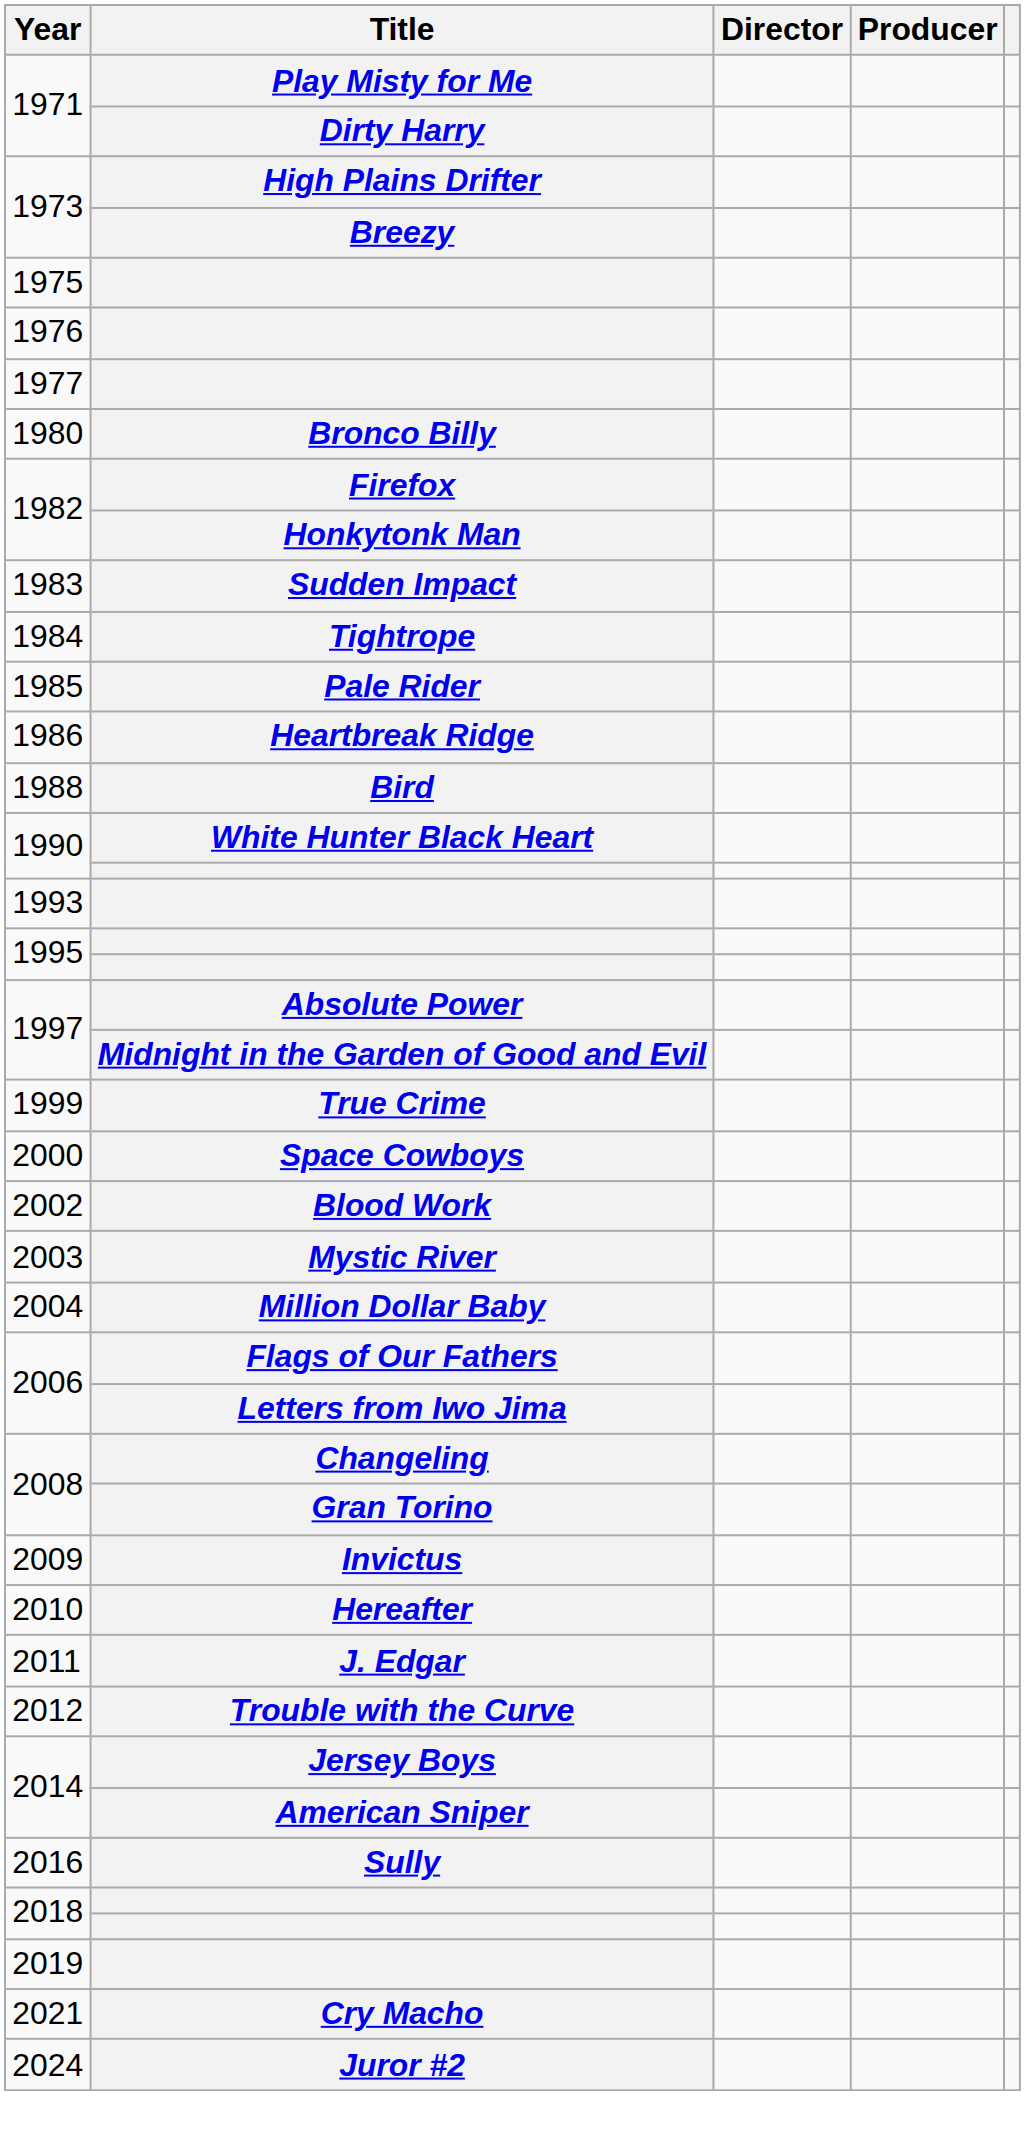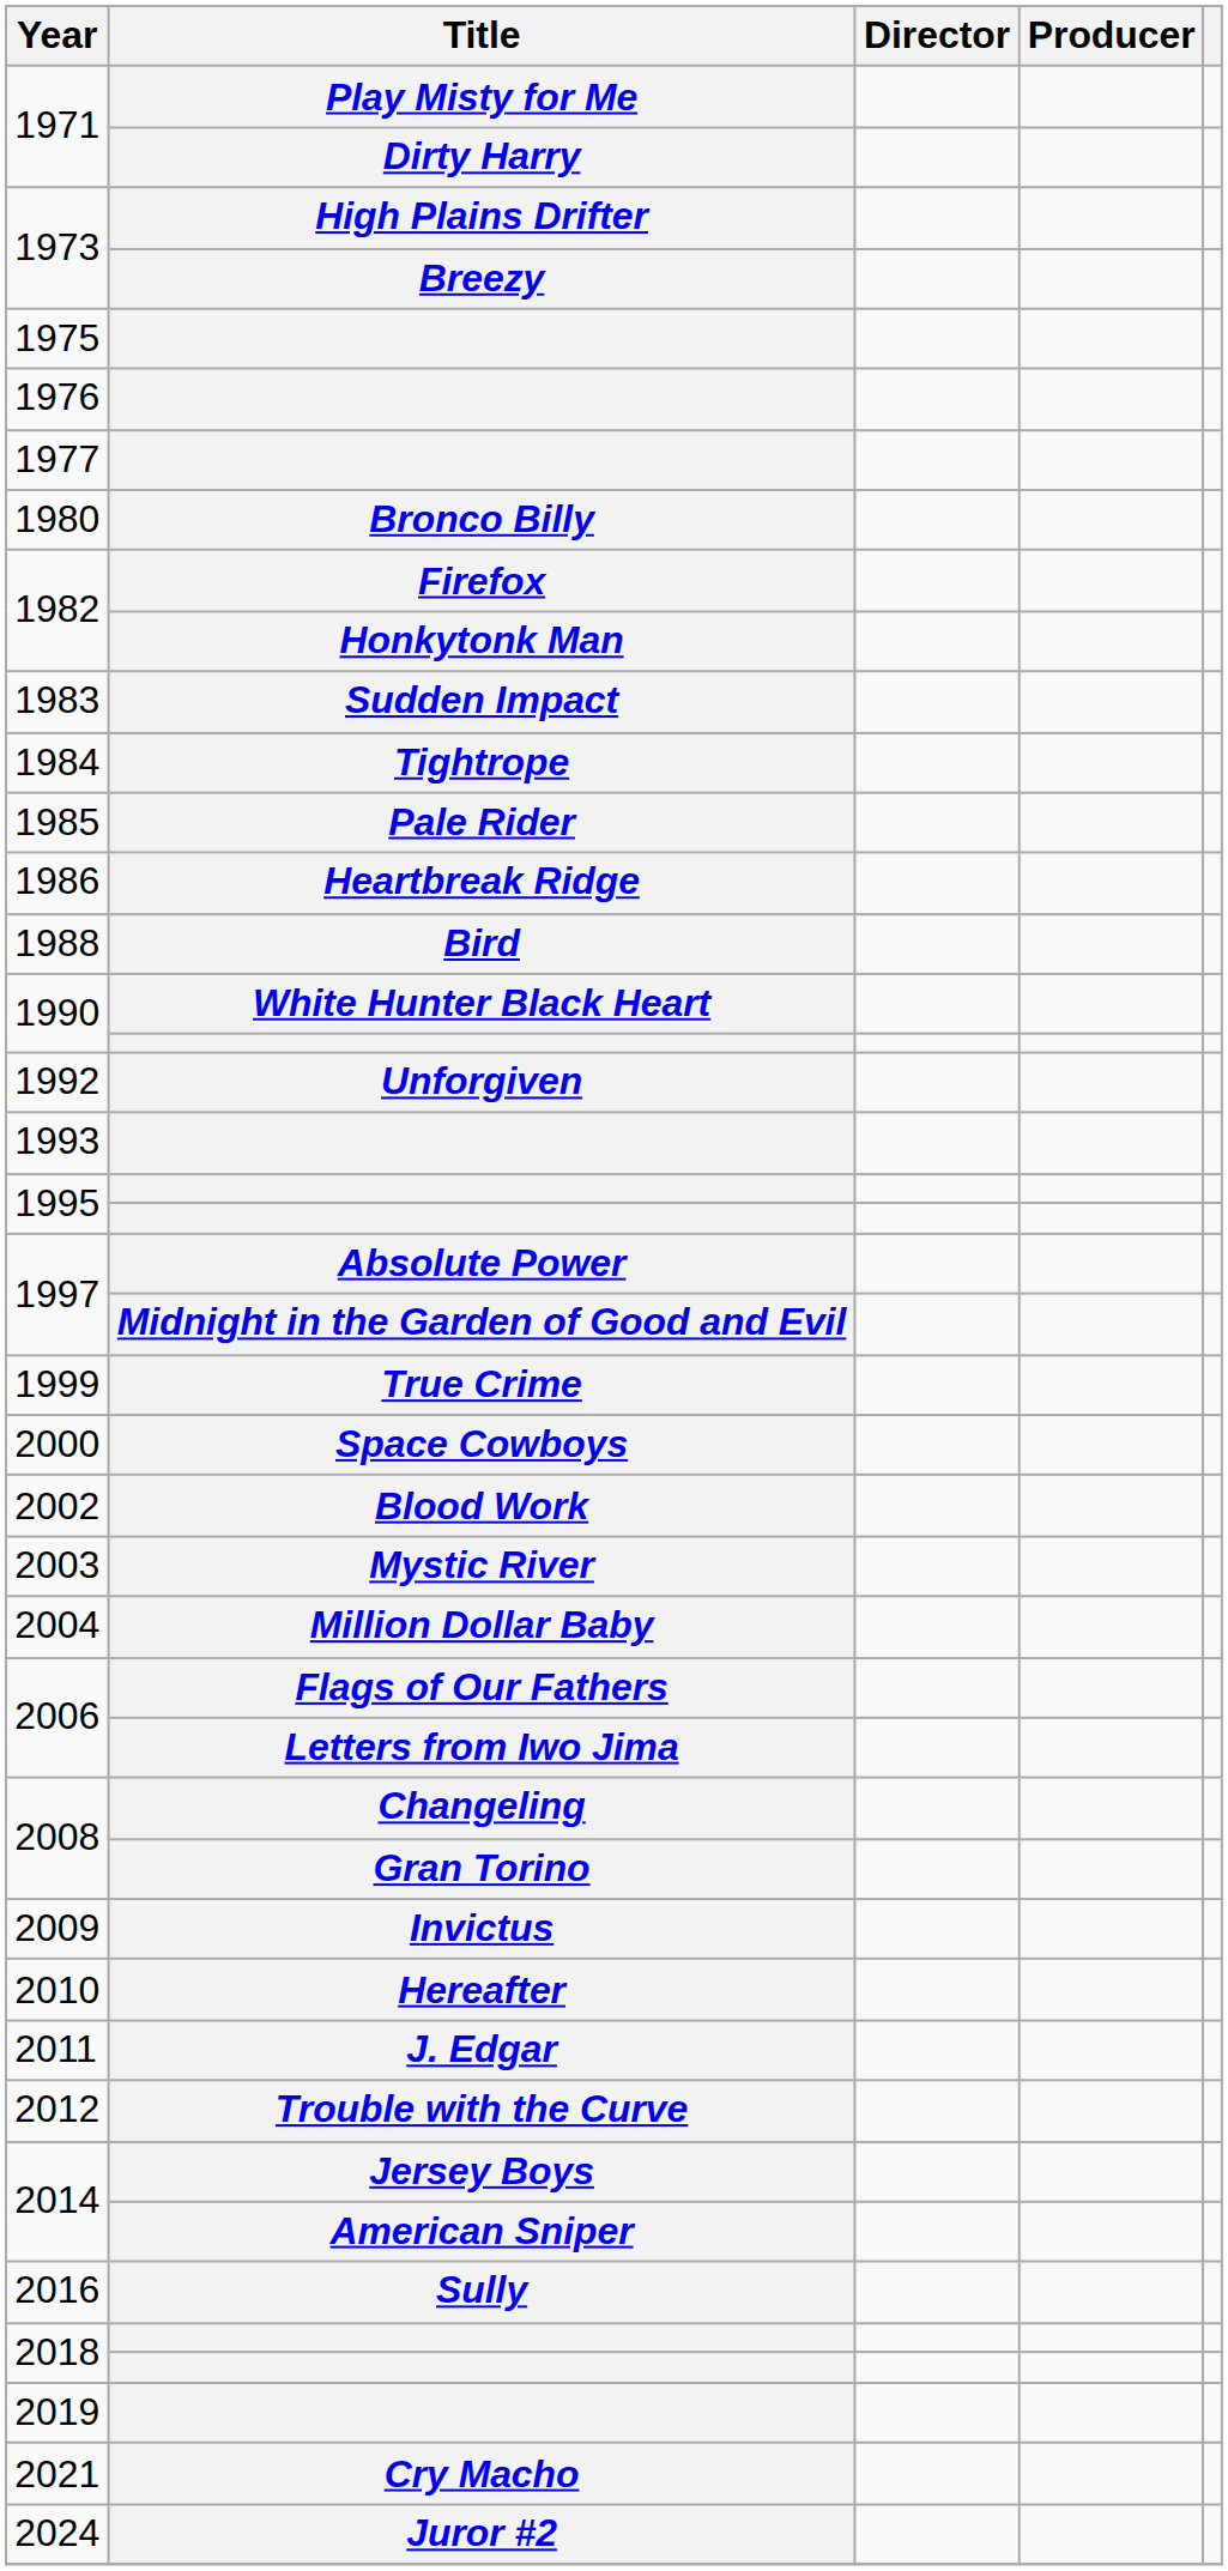 <table class="wikitable sortable plainrowheaders">
 <tr>
 <th>Year</th>
 <th>Title</th>
 <th>Director</th>
 <th>Producer</th>
 <th></th>
 </tr>
 <tr>
 <td rowspan="2">1971</td>
 <th scope=row><em><a href='#'>Play Misty for Me</a></em></th>
 <td></td>
 <td></td>
 <td style="text-align:center;"></td>
 </tr>
 <tr>
 <th scope=row><em><a href='#'>Dirty Harry</a></em></th>
 <td></td>
 <td></td>
 <td style="text-align:center;"></td>
 </tr>
 <tr>
 <td rowspan="2">1973</td>
 <th scope=row><em><a href='#'>High Plains Drifter</a></em></th>
 <td></td>
 <td></td>
 <td style="text-align:center;"></td>
 </tr>
 <tr>
 <th scope=row><em><a href='#'>Breezy</a></em></th>
 <td></td>
 <td></td>
 <td style="text-align:center;"></td>
 </tr>
 <tr>
 <td>1975</td>
 <th scope=row><em></em></th>
 <td></td>
 <td></td>
 <td style="text-align:center;"></td>
 </tr>
 <tr>
 <td>1976</td>
 <th scope=row><em></em></th>
 <td></td>
 <td></td>
 <td style="text-align:center;"></td>
 </tr>
 <tr>
 <td>1977</td>
 <th scope=row><em></em></th>
 <td></td>
 <td></td>
 <td style="text-align:center;"></td>
 </tr>
 <tr>
 <td>1980</td>
 <th scope=row><em><a href='#'>Bronco Billy</a></em></th>
 <td></td>
 <td></td>
 <td style="text-align:center;"></td>
 </tr>
 <tr>
 <td rowspan="2">1982</td>
 <th scope=row><em><a href='#'>Firefox</a></em></th>
 <td></td>
 <td></td>
 <td style="text-align:center;"></td>
 </tr>
 <tr>
 <th scope=row><em><a href='#'>Honkytonk Man</a></em></th>
 <td></td>
 <td></td>
 <td style="text-align:center;"></td>
 </tr>
 <tr>
 <td>1983</td>
 <th scope=row><em><a href='#'>Sudden Impact</a></em></th>
 <td></td>
 <td></td>
 <td style="text-align:center;"></td>
 </tr>
 <tr>
 <td>1984</td>
 <th scope=row><em><a href='#'>Tightrope</a></em></th>
 <td></td>
 <td></td>
 <td style="text-align:center;"></td>
 </tr>
 <tr>
 <td>1985</td>
 <th scope=row><em><a href='#'>Pale Rider</a></em></th>
 <td></td>
 <td></td>
 <td style="text-align:center;"></td>
 </tr>
 <tr>
 <td>1986</td>
 <th scope=row><em><a href='#'>Heartbreak Ridge</a></em></th>
 <td></td>
 <td></td>
 <td style="text-align:center;"></td>
 </tr>
 <tr>
 <td>1988</td>
 <th scope=row><em><a href='#'>Bird</a></em></th>
 <td></td>
 <td></td>
 <td style="text-align:center;"></td>
 </tr>
 <tr>
 <td rowspan="2">1990</td>
 <th scope=row><em><a href='#'>White Hunter Black Heart</a></em></th>
 <td></td>
 <td></td>
 <td style="text-align:center;"></td>
 </tr>
 <tr>
 <th scope=row><em></em></th>
+<td></td>
+<td></td>
+<td style="text-align:center;"></td>
+</tr>
+<tr>
+<td>1992</td>
+<th scope=row><em><a href='#'>Unforgiven</a></em></th>
 <td></td>
 <td></td>
 <td style="text-align:center;"></td>
 </tr>
 <tr>
 <td>1993</td>
 <th scope=row><em></em></th>
 <td></td>
 <td></td>
 <td style="text-align:center;"></td>
 </tr>
 <tr>
 <td rowspan=2>1995</td>
 <th scope=row><em></em></th>
 <td></td>
 <td></td>
 <td style="text-align:center;"></td>
 </tr>
 <tr>
 <th scope=row><em></em></th>
 <td></td>
 <td></td>
 <td style="text-align:center;"></td>
 </tr>
 <tr>
 <td rowspan="2">1997</td>
 <th scope=row><em><a href='#'>Absolute Power</a></em></th>
 <td></td>
 <td></td>
 <td style="text-align:center;"></td>
 </tr>
 <tr>
 <th scope=row><em><a href='#'>Midnight in the Garden of Good and Evil</a></em></th>
 <td></td>
 <td></td>
 <td style="text-align:center;"></td>
 </tr>
 <tr>
 <td>1999</td>
 <th scope=row><em><a href='#'>True Crime</a></em></th>
 <td></td>
 <td></td>
 <td style="text-align:center;"></td>
 </tr>
 <tr>
 <td>2000</td>
 <th scope=row><em><a href='#'>Space Cowboys</a></em></th>
 <td></td>
 <td></td>
 <td style="text-align:center;"></td>
 </tr>
 <tr>
 <td>2002</td>
 <th scope=row><em><a href='#'>Blood Work</a></em></th>
 <td></td>
 <td></td>
 <td style="text-align:center;"></td>
 </tr>
 <tr>
 <td>2003</td>
 <th scope=row><em><a href='#'>Mystic River</a></em></th>
 <td></td>
 <td></td>
 <td style="text-align:center;"></td>
 </tr>
 <tr>
 <td>2004</td>
 <th scope=row><em><a href='#'>Million Dollar Baby</a></em></th>
 <td></td>
 <td></td>
 <td style="text-align:center;"></td>
 </tr>
 <tr>
 <td rowspan="2">2006</td>
 <th scope=row><em><a href='#'>Flags of Our Fathers</a></em></th>
 <td></td>
 <td></td>
 <td style="text-align:center;"></td>
 </tr>
 <tr>
 <th scope=row><em><a href='#'>Letters from Iwo Jima</a></em></th>
 <td></td>
 <td></td>
 <td style="text-align:center;"></td>
 </tr>
 <tr>
 <td rowspan="2">2008</td>
 <th scope=row><em><a href='#'>Changeling</a></em></th>
 <td></td>
 <td></td>
 <td style="text-align:center;"></td>
 </tr>
 <tr>
 <th scope=row><em><a href='#'>Gran Torino</a></em></th>
 <td></td>
 <td></td>
 <td style="text-align:center;"></td>
 </tr>
 <tr>
 <td>2009</td>
 <th scope=row><em><a href='#'>Invictus</a></em></th>
 <td></td>
 <td></td>
 <td style="text-align:center;"></td>
 </tr>
 <tr>
 <td>2010</td>
 <th scope=row><em><a href='#'>Hereafter</a></em></th>
 <td></td>
 <td></td>
 <td style="text-align:center;"></td>
 </tr>
 <tr>
 <td>2011</td>
 <th scope=row><em><a href='#'>J. Edgar</a></em></th>
 <td></td>
 <td></td>
 <td style="text-align:center;"></td>
 </tr>
 <tr>
 <td>2012</td>
 <th scope=row><em><a href='#'>Trouble with the Curve</a></em></th>
 <td></td>
 <td></td>
 <td></td>
 </tr>
 <tr>
 <td rowspan="2">2014</td>
 <th scope=row><em><a href='#'>Jersey Boys</a></em></th>
 <td></td>
 <td></td>
 <td style="text-align:center;"></td>
 </tr>
 <tr>
 <th scope=row><em><a href='#'>American Sniper</a></em></th>
 <td></td>
 <td></td>
 <td style="text-align:center;"></td>
 </tr>
 <tr>
 <td>2016</td>
 <th scope=row><em><a href='#'>Sully</a></em></th>
 <td></td>
 <td></td>
 <td style="text-align:center;"></td>
 </tr>
 <tr>
 <td rowspan="2">2018</td>
 <th scope=row><em></em></th>
 <td></td>
 <td></td>
 <td style="text-align:center;"></td>
 </tr>
 <tr>
 <th scope=row><em></em></th>
 <td></td>
 <td></td>
 <td style="text-align:center;"></td>
 </tr>
 <tr>
 <td>2019</td>
 <th scope=row><em></em></th>
 <td></td>
 <td></td>
 <td style="text-align:center;"></td>
 </tr>
 <tr>
 <td>2021</td>
 <th scope=row><em><a href='#'>Cry Macho</a></em></th>
 <td></td>
 <td></td>
 <td style="text-align:center;"></td>
 </tr>
 <tr>
 <td>2024</td>
 <th scope=row><em><a href='#'>Juror #2</a></em></th>
 <td></td>
 <td></td>
 <td style="text-align:center;"></td>
 </tr>
 <tr>
 </tr>
 </table>
